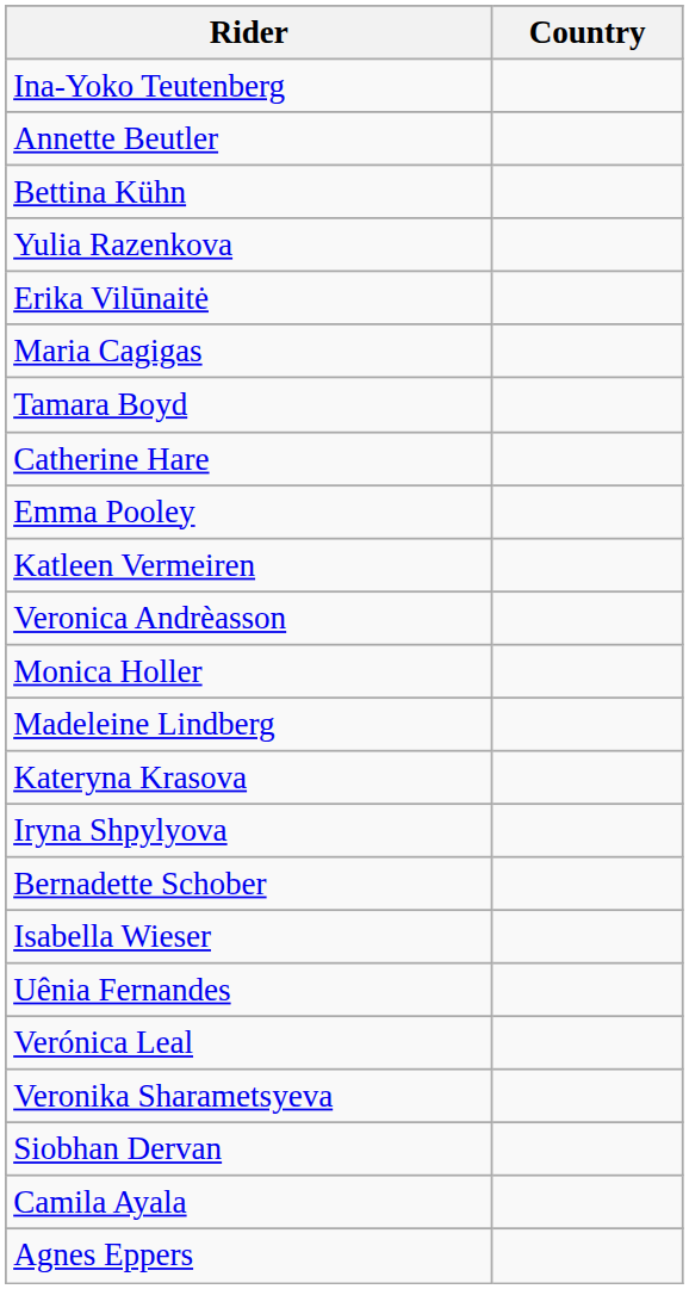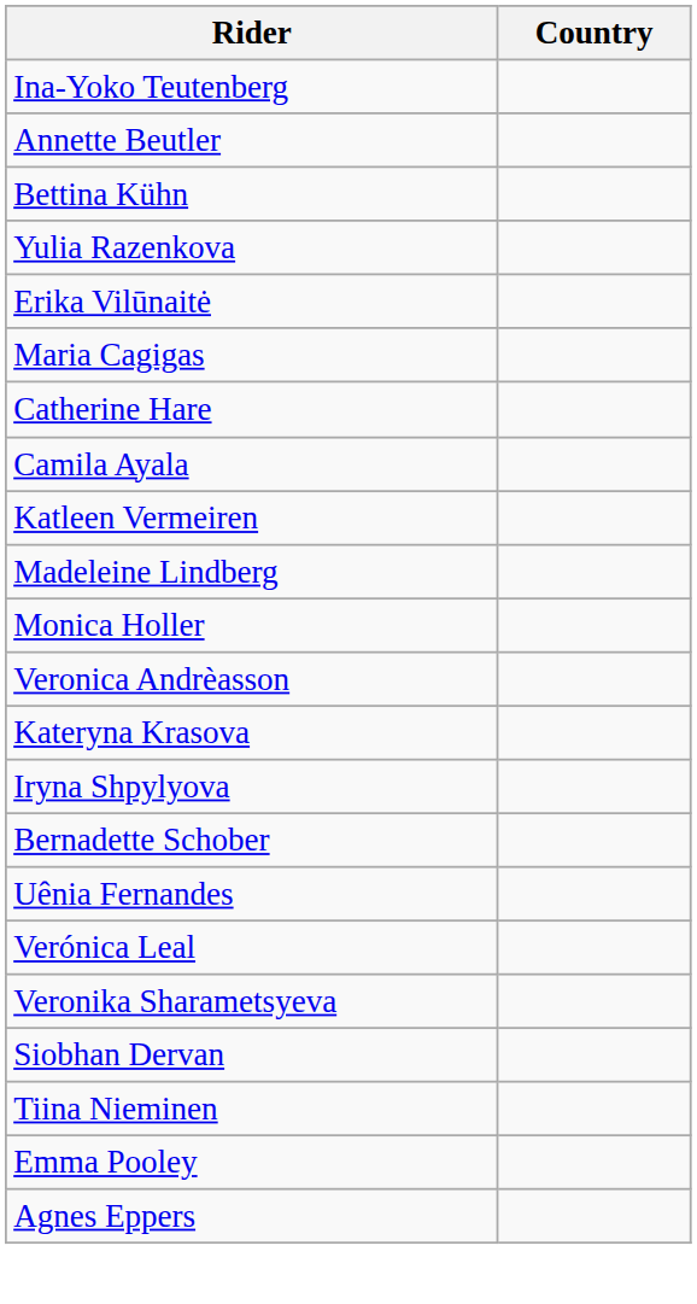 <table class="wikitable" style="font-size:95%; text-align:left; width:320px;">
 <tr>
 <th>Rider</th>
 <th>Country</th>
 </tr>
 <tr>
 <td><a href='#'>Ina-Yoko Teutenberg</a></td>
 <td></td>
 </tr>
 <tr>
 <td><a href='#'>Annette Beutler</a></td>
 <td></td>
 </tr>
 <tr>
 <td><a href='#'>Bettina Kühn</a></td>
 <td></td>
 </tr>
 <tr>
 <td><a href='#'>Yulia Razenkova</a></td>
 <td></td>
 </tr>
 <tr>
 <td><a href='#'>Erika Vilūnaitė</a></td>
 <td></td>
 </tr>
 <tr>
 <td><a href='#'>Maria Cagigas</a></td>
 <td></td>
 </tr>
 <tr>
-<td><a href='#'>Tamara Boyd</a></td>
-<td></td>
-</tr>
-<tr>
 <td><a href='#'>Catherine Hare</a></td>
 <td></td>
 </tr>
 <tr>
-<td><a href='#'>Emma Pooley</a></td>
+<td><a href='#'>Camila Ayala</a></td>
 <td></td>
 </tr>
 <tr>
 <td><a href='#'>Katleen Vermeiren</a></td>
 <td></td>
 </tr>
 <tr>
-<td><a href='#'>Veronica Andrèasson</a></td>
+<td><a href='#'>Madeleine Lindberg</a></td>
 <td></td>
 </tr>
 <tr>
 <td><a href='#'>Monica Holler</a></td>
 <td></td>
 </tr>
 <tr>
-<td><a href='#'>Madeleine Lindberg</a></td>
+<td><a href='#'>Veronica Andrèasson</a></td>
 <td></td>
 </tr>
 <tr>
 <td><a href='#'>Kateryna Krasova</a></td>
 <td></td>
 </tr>
 <tr>
 <td><a href='#'>Iryna Shpylyova</a></td>
 <td></td>
 </tr>
 <tr>
 <td><a href='#'>Bernadette Schober</a></td>
-<td></td>
-</tr>
-<tr>
-<td><a href='#'>Isabella Wieser</a></td>
 <td></td>
 </tr>
 <tr>
 <td><a href='#'>Uênia Fernandes</a></td>
 <td></td>
 </tr>
 <tr>
 <td><a href='#'>Verónica Leal</a></td>
 <td></td>
 </tr>
 <tr>
 <td><a href='#'>Veronika Sharametsyeva</a></td>
 <td></td>
 </tr>
 <tr>
 <td><a href='#'>Siobhan Dervan</a></td>
 <td></td>
 </tr>
 <tr>
-<td><a href='#'>Camila Ayala</a></td>
+<td><a href='#'>Tiina Nieminen</a></td>
+<td></td>
+</tr>
+<tr>
+<td><a href='#'>Emma Pooley</a></td>
 <td></td>
 </tr>
 <tr>
 <td><a href='#'>Agnes Eppers</a></td>
 <td></td>
 </tr>
 </table>
